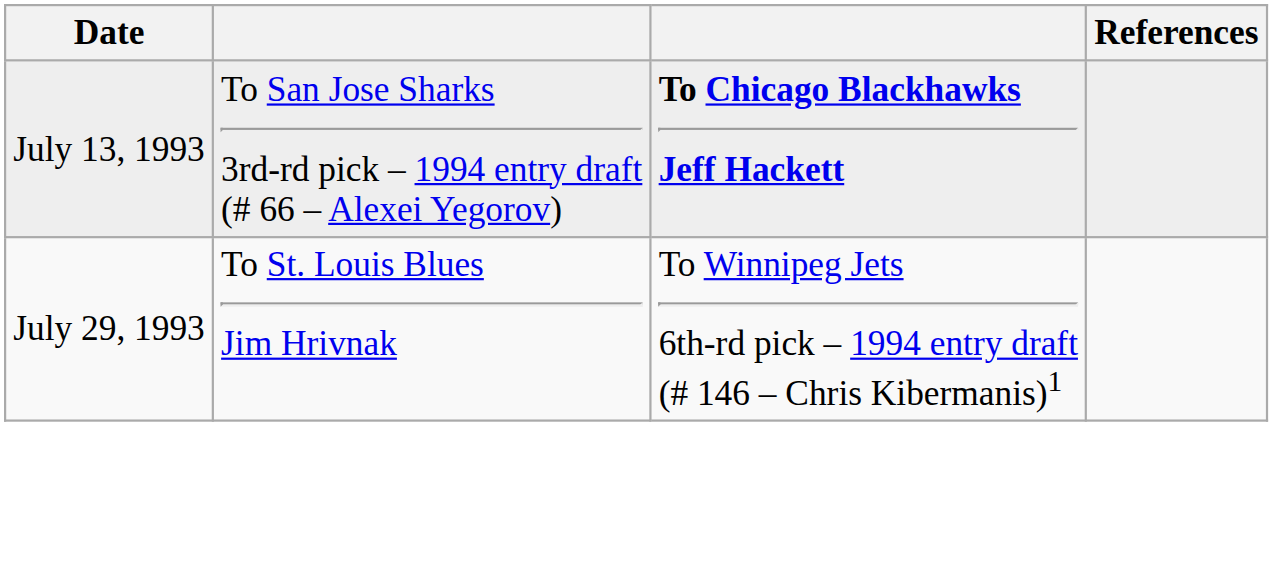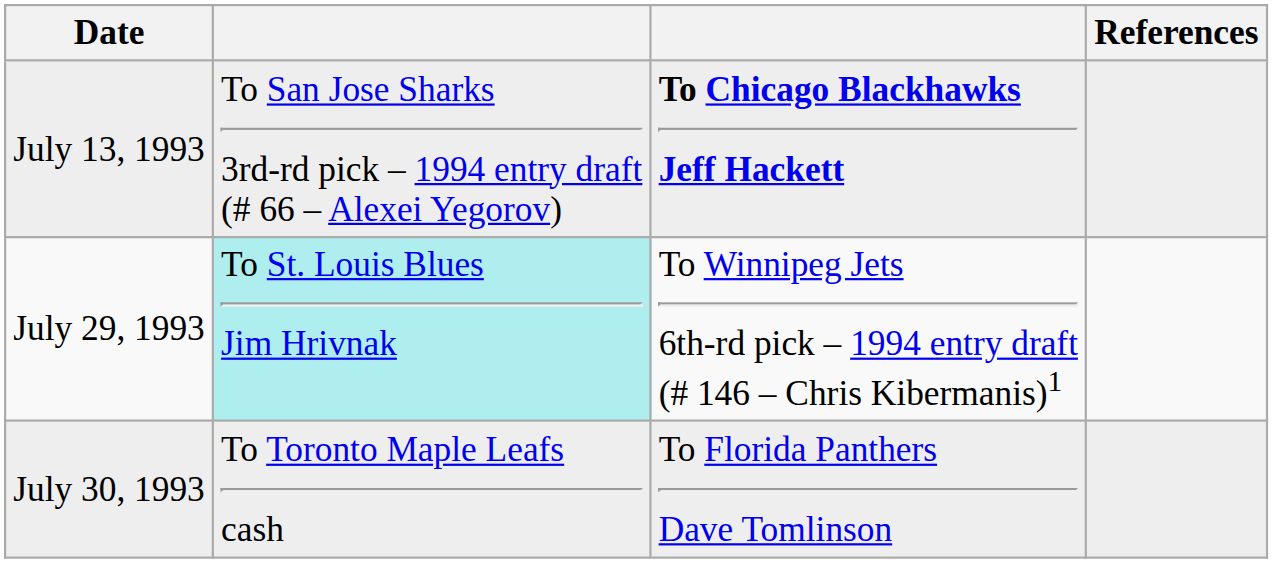 <table class="wikitable">
 <tr>
 <th>Date</th>
 <th></th>
 <th></th>
 <th>References</th>
 </tr>
 <tr bgcolor="#eeeeee">
 <td>July 13, 1993</td>
 <td valign="top">To <a href='#'>San Jose Sharks</a><hr>3rd-rd pick – <a href='#'>1994 entry draft</a><br>(# 66 – <a href='#'>Alexei Yegorov</a>)</td>
 <td valign="top"><strong>To <a href='#'>Chicago Blackhawks</a><hr><a href='#'>Jeff Hackett</a></strong></td>
 <td></td>
 </tr>
 <tr>
 <td>July 29, 1993</td>
-<td valign="top">To <a href='#'>St. Louis Blues</a><hr><a href='#'>Jim Hrivnak</a></td>
+<td valign="top" style="background: paleturquoise;">To <a href='#'>St. Louis Blues</a><hr><a href='#'>Jim Hrivnak</a></td>
 <td valign="top">To <a href='#'>Winnipeg Jets</a><hr>6th-rd pick – <a href='#'>1994 entry draft</a><br>(# 146 – Chris Kibermanis)<sup>1</sup></td>
 <td></td>
 </tr>
+<tr bgcolor="#eeeeee">
+<td>July 30, 1993</td>
+<td valign="top">To <a href='#'>Toronto Maple Leafs</a><hr>cash</td>
+<td valign="top">To <a href='#'>Florida Panthers</a><hr><a href='#'>Dave Tomlinson</a></td>
+<td></td>
+</tr>
 </table>
